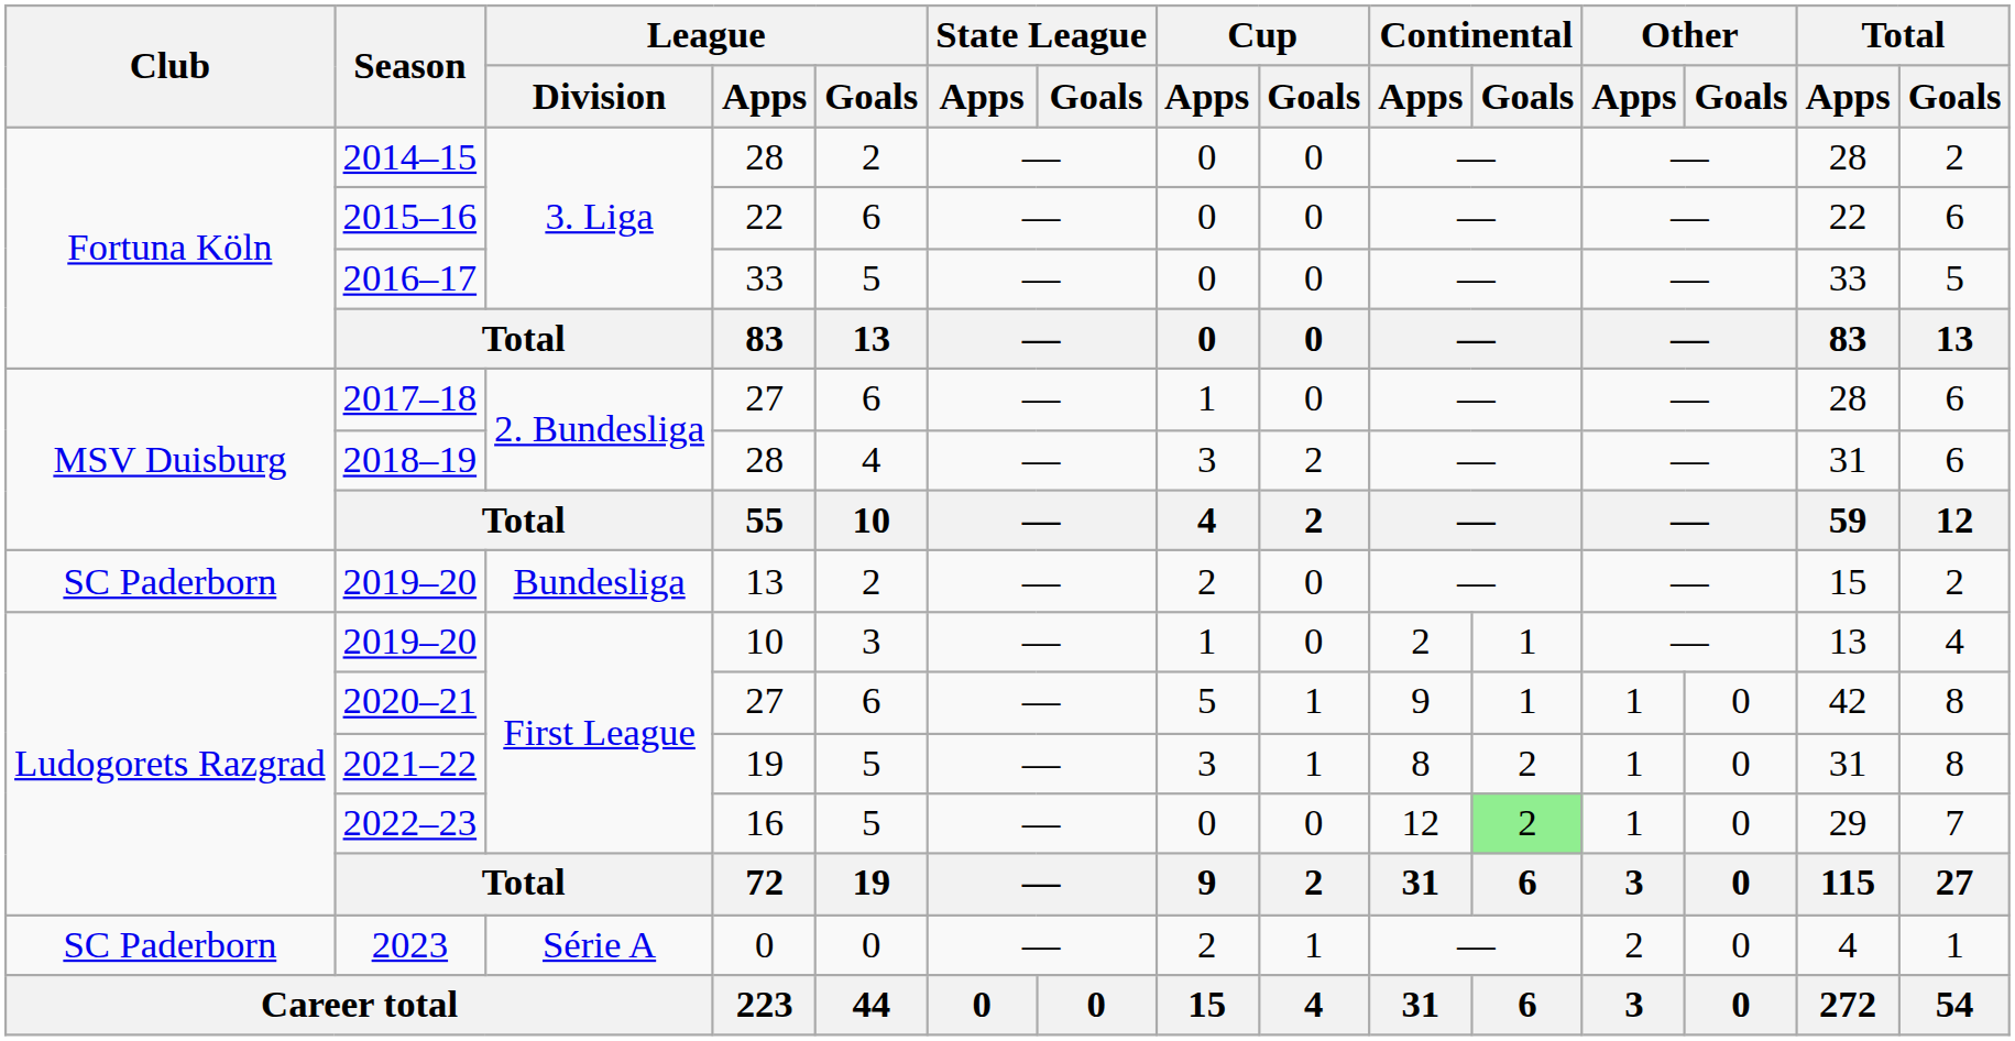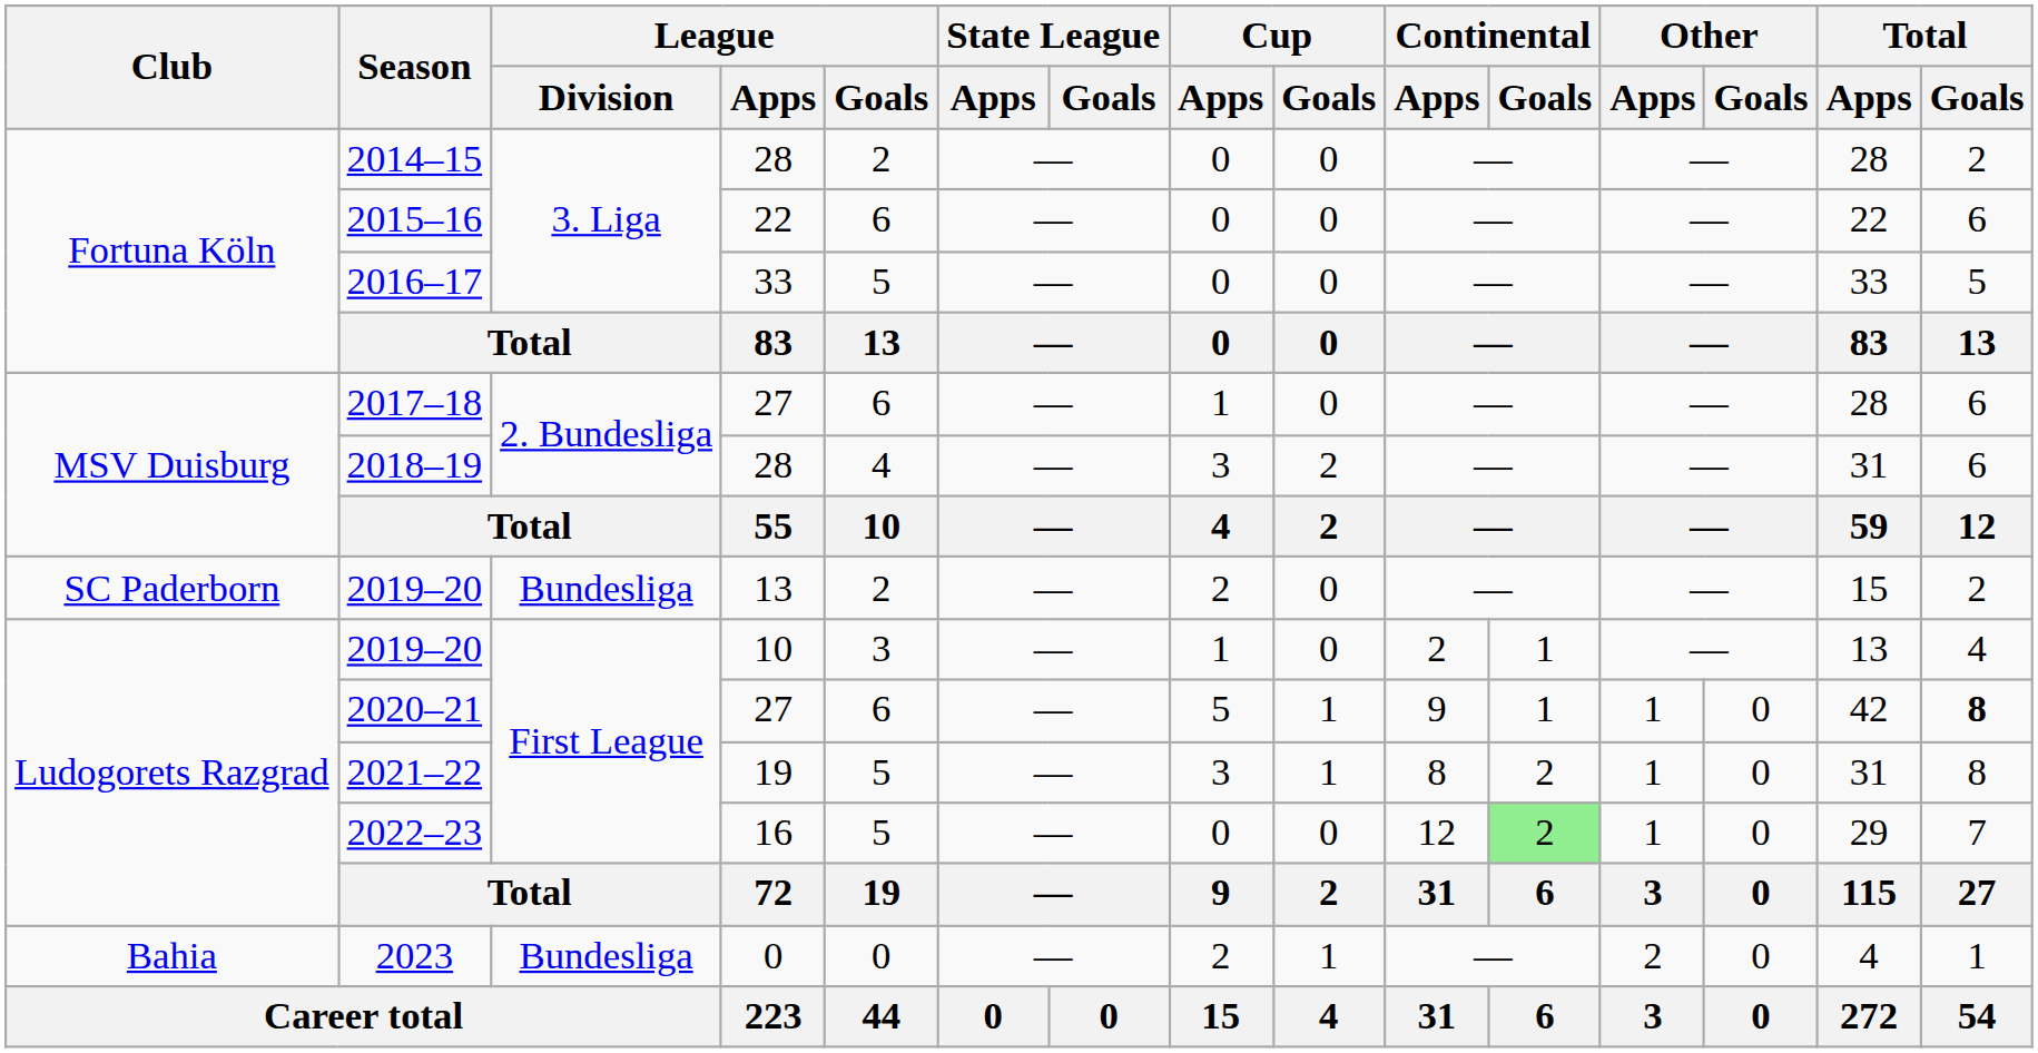 <table class="wikitable" style="text-align:center">
 <tr>
 <th rowspan="2">Club</th>
 <th rowspan="2">Season</th>
 <th colspan="3">League</th>
 <th colspan="2">State League</th>
 <th colspan="2">Cup</th>
 <th colspan="2">Continental</th>
 <th colspan="2">Other</th>
 <th colspan="2">Total</th>
 </tr>
 <tr>
 <th>Division</th>
 <th>Apps</th>
 <th>Goals</th>
 <th>Apps</th>
 <th>Goals</th>
 <th>Apps</th>
 <th>Goals</th>
 <th>Apps</th>
 <th>Goals</th>
 <th>Apps</th>
 <th>Goals</th>
 <th>Apps</th>
 <th>Goals</th>
 </tr>
 <tr>
 <td rowspan="4"><a href='#'>Fortuna Köln</a></td>
 <td><a href='#'>2014–15</a></td>
 <td rowspan="3"><a href='#'>3. Liga</a></td>
 <td>28</td>
 <td>2</td>
 <td colspan="2">—</td>
 <td>0</td>
 <td>0</td>
 <td colspan="2">—</td>
 <td colspan="2">—</td>
 <td>28</td>
 <td>2</td>
 </tr>
 <tr>
 <td><a href='#'>2015–16</a></td>
 <td>22</td>
 <td>6</td>
 <td colspan="2">—</td>
 <td>0</td>
 <td>0</td>
 <td colspan="2">—</td>
 <td colspan="2">—</td>
 <td>22</td>
 <td>6</td>
 </tr>
 <tr>
 <td><a href='#'>2016–17</a></td>
 <td>33</td>
 <td>5</td>
 <td colspan="2">—</td>
 <td>0</td>
 <td>0</td>
 <td colspan="2">—</td>
 <td colspan="2">—</td>
 <td>33</td>
 <td>5</td>
 </tr>
 <tr>
 <th colspan="2">Total</th>
 <th>83</th>
 <th>13</th>
 <th colspan="2">—</th>
 <th>0</th>
 <th>0</th>
 <th colspan="2">—</th>
 <th colspan="2">—</th>
 <th>83</th>
 <th>13</th>
 </tr>
 <tr>
 <td rowspan="3"><a href='#'>MSV Duisburg</a></td>
 <td><a href='#'>2017–18</a></td>
 <td rowspan="2"><a href='#'>2. Bundesliga</a></td>
 <td>27</td>
 <td>6</td>
 <td colspan="2">—</td>
 <td>1</td>
 <td>0</td>
 <td colspan="2">—</td>
 <td colspan="2">—</td>
 <td>28</td>
 <td>6</td>
 </tr>
 <tr>
 <td><a href='#'>2018–19</a></td>
 <td>28</td>
 <td>4</td>
 <td colspan="2">—</td>
 <td>3</td>
 <td>2</td>
 <td colspan="2">—</td>
 <td colspan="2">—</td>
 <td>31</td>
 <td>6</td>
 </tr>
 <tr>
 <th colspan="2">Total</th>
 <th>55</th>
 <th>10</th>
 <th colspan="2">—</th>
 <th>4</th>
 <th>2</th>
 <th colspan="2">—</th>
 <th colspan="2">—</th>
 <th>59</th>
 <th>12</th>
 </tr>
 <tr>
 <td><a href='#'>SC Paderborn</a></td>
 <td><a href='#'>2019–20</a></td>
 <td><a href='#'>Bundesliga</a></td>
 <td>13</td>
 <td>2</td>
 <td colspan="2">—</td>
 <td>2</td>
 <td>0</td>
 <td colspan="2">—</td>
 <td colspan="2">—</td>
 <td>15</td>
 <td>2</td>
 </tr>
 <tr>
 <td rowspan="5"><a href='#'>Ludogorets Razgrad</a></td>
 <td><a href='#'>2019–20</a></td>
 <td rowspan="4"><a href='#'>First League</a></td>
 <td>10</td>
 <td>3</td>
 <td colspan="2">—</td>
 <td>1</td>
 <td>0</td>
 <td>2</td>
 <td>1</td>
 <td colspan="2">—</td>
 <td>13</td>
 <td>4</td>
 </tr>
 <tr>
 <td><a href='#'>2020–21</a></td>
 <td>27</td>
 <td>6</td>
 <td colspan="2">—</td>
 <td>5</td>
 <td>1</td>
 <td>9</td>
 <td>1</td>
 <td>1</td>
 <td>0</td>
 <td>42</td>
-<td>8</td>
+<td><strong>8</strong></td>
 </tr>
 <tr>
 <td><a href='#'>2021–22</a></td>
 <td>19</td>
 <td>5</td>
 <td colspan="2">—</td>
 <td>3</td>
 <td>1</td>
 <td>8</td>
 <td>2</td>
 <td>1</td>
 <td>0</td>
 <td>31</td>
 <td>8</td>
 </tr>
 <tr>
 <td><a href='#'>2022–23</a></td>
 <td>16</td>
 <td>5</td>
 <td colspan="2">—</td>
 <td>0</td>
 <td>0</td>
 <td>12</td>
 <td style="background: lightgreen;">2</td>
 <td>1</td>
 <td>0</td>
 <td>29</td>
 <td>7</td>
 </tr>
 <tr>
 <th colspan="2">Total</th>
 <th>72</th>
 <th>19</th>
 <th colspan="2">—</th>
 <th>9</th>
 <th>2</th>
 <th>31</th>
 <th>6</th>
 <th>3</th>
 <th>0</th>
 <th>115</th>
 <th>27</th>
 </tr>
 <tr>
-<td><a href='#'>SC Paderborn</a></td>
+<td><a href='#'>Bahia</a></td>
 <td><a href='#'>2023</a></td>
-<td><a href='#'>Série A</a></td>
+<td><a href='#'>Bundesliga</a></td>
 <td>0</td>
 <td>0</td>
 <td colspan="2">—</td>
 <td>2</td>
 <td>1</td>
 <td colspan="2">—</td>
 <td>2</td>
 <td>0</td>
 <td>4</td>
 <td>1</td>
 </tr>
 <tr>
 <th colspan="3"><strong>Career total</strong></th>
 <th>223</th>
 <th>44</th>
 <th>0</th>
 <th>0</th>
 <th>15</th>
 <th>4</th>
 <th>31</th>
 <th>6</th>
 <th>3</th>
 <th>0</th>
 <th>272</th>
 <th>54</th>
 </tr>
 </table>
